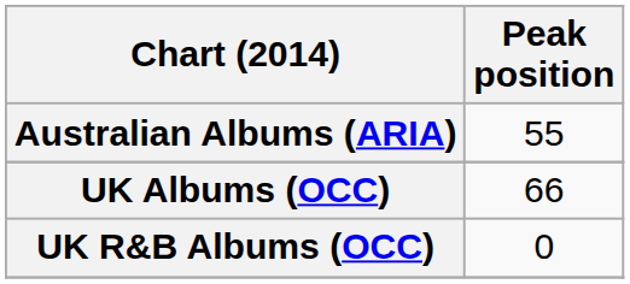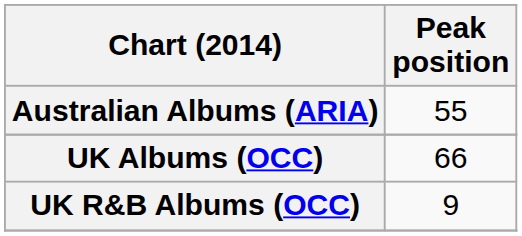 <table class="wikitable sortable plainrowheaders" style="text-align:center">
 <tr>
 <th>Chart (2014)</th>
 <th>Peak<br>position</th>
 </tr>
 <tr>
 <th scope="row">Australian Albums (<a href='#'>ARIA</a>)</th>
 <td>55</td>
 </tr>
 <tr>
 </tr>
 <tr>
 </tr>
 <tr>
 </tr>
 <tr>
 </tr>
 <tr>
 <th scope="row">UK Albums (<a href='#'>OCC</a>)</th>
 <td>66</td>
 </tr>
 <tr>
 <th scope="row">UK R&B Albums (<a href='#'>OCC</a>)</th>
-<td>0</td>
+<td>9</td>
 </tr>
 <tr>
 </tr>
 <tr>
 </tr>
 <tr>
 </tr>
 </table>
